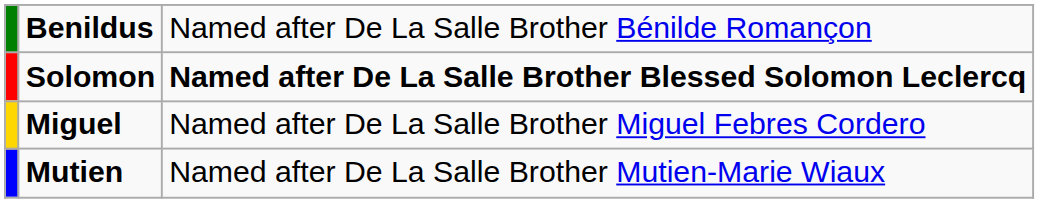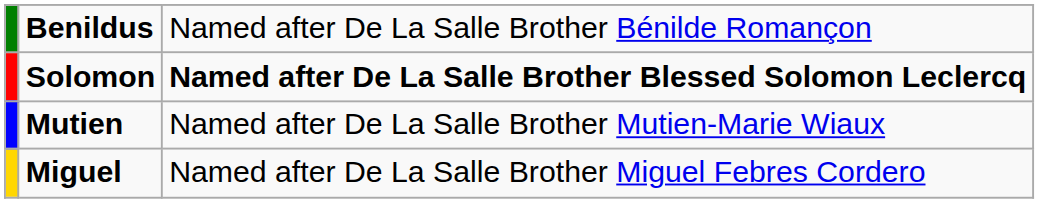 <table class=wikitable>
 <tr>
 <td style="background:Green;"></td>
 <td><strong>Benildus</strong></td>
 <td>Named after De La Salle Brother <a href='#'>Bénilde Romançon</a></td>
 </tr>
 <tr>
 <td style="background:Red;"></td>
 <td><strong>Solomon</strong></td>
 <td><strong>Named after De La Salle Brother Blessed Solomon Leclercq</strong></td>
 </tr>
 <tr>
+<td style="background:Blue;"></td>
+<td><strong>Mutien</strong></td>
+<td>Named after De La Salle Brother <a href='#'>Mutien-Marie Wiaux</a></td>
+</tr>
+<tr>
 <td style="background:Gold;"></td>
 <td><strong>Miguel</strong></td>
 <td>Named after De La Salle Brother <a href='#'>Miguel Febres Cordero</a></td>
 </tr>
-<tr>
-<td style="background:Blue;"></td>
-<td><strong>Mutien</strong></td>
-<td>Named after De La Salle Brother <a href='#'>Mutien-Marie Wiaux</a></td>
-</tr>
 </table>
